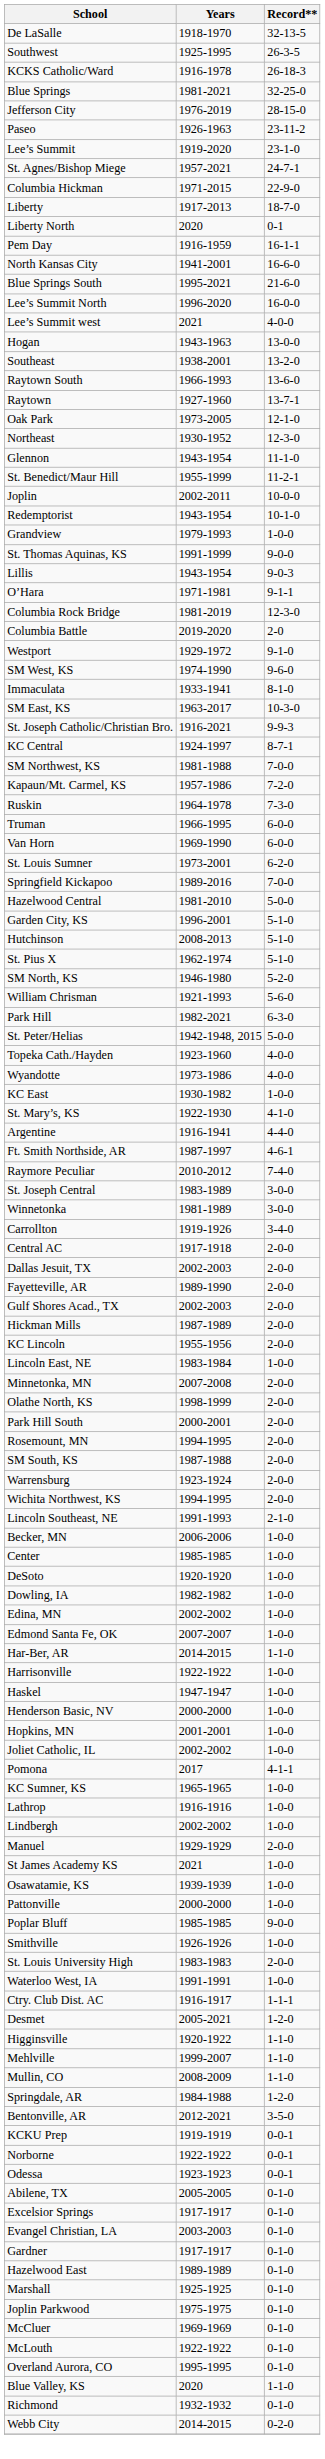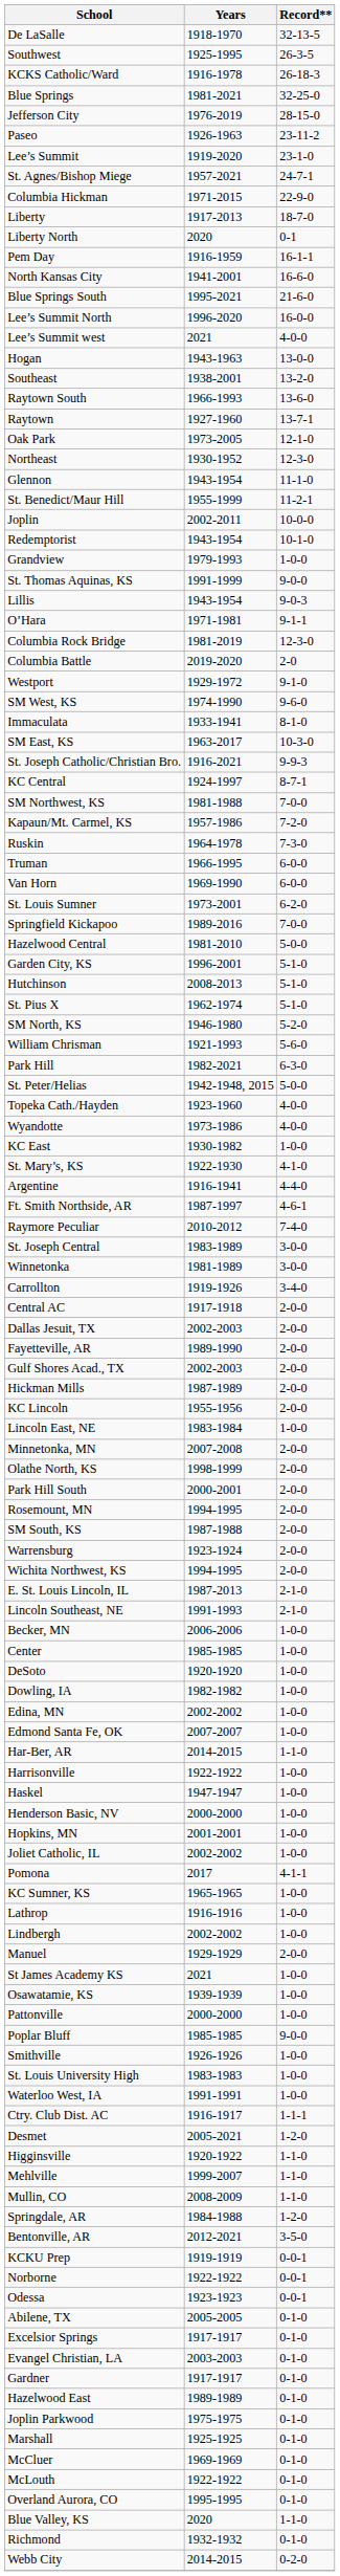 <table class="wikitable">
 <tr>
 <th>School</th>
 <th>Years</th>
 <th>Record**</th>
 </tr>
 <tr>
 <td>De LaSalle</td>
 <td>1918-1970</td>
 <td>32-13-5</td>
 </tr>
 <tr>
 <td>Southwest</td>
 <td>1925-1995</td>
 <td>26-3-5</td>
 </tr>
 <tr>
 <td>KCKS Catholic/Ward</td>
 <td>1916-1978</td>
 <td>26-18-3</td>
 </tr>
 <tr>
 <td>Blue Springs</td>
 <td>1981-2021</td>
 <td>32-25-0</td>
 </tr>
 <tr>
 <td>Jefferson City</td>
 <td>1976-2019</td>
 <td>28-15-0</td>
 </tr>
 <tr>
 <td>Paseo</td>
 <td>1926-1963</td>
 <td>23-11-2</td>
 </tr>
 <tr>
 <td>Lee’s Summit</td>
 <td>1919-2020</td>
 <td>23-1-0</td>
 </tr>
 <tr>
 <td>St. Agnes/Bishop Miege</td>
 <td>1957-2021</td>
 <td>24-7-1</td>
 </tr>
 <tr>
 <td>Columbia Hickman</td>
 <td>1971-2015</td>
 <td>22-9-0</td>
 </tr>
 <tr>
 <td>Liberty</td>
 <td>1917-2013</td>
 <td>18-7-0</td>
 </tr>
 <tr>
 <td>Liberty North</td>
 <td>2020</td>
 <td>0-1</td>
 </tr>
 <tr>
 <td>Pem Day</td>
 <td>1916-1959</td>
 <td>16-1-1</td>
 </tr>
 <tr>
 <td>North Kansas City</td>
 <td>1941-2001</td>
 <td>16-6-0</td>
 </tr>
 <tr>
 <td>Blue Springs South</td>
 <td>1995-2021</td>
 <td>21-6-0</td>
 </tr>
 <tr>
 <td>Lee’s Summit North</td>
 <td>1996-2020</td>
 <td>16-0-0</td>
 </tr>
 <tr>
 <td>Lee’s Summit west</td>
 <td>2021</td>
 <td>4-0-0</td>
 </tr>
 <tr>
 <td>Hogan</td>
 <td>1943-1963</td>
 <td>13-0-0</td>
 </tr>
 <tr>
 <td>Southeast</td>
 <td>1938-2001</td>
 <td>13-2-0</td>
 </tr>
 <tr>
 <td>Raytown South</td>
 <td>1966-1993</td>
 <td>13-6-0</td>
 </tr>
 <tr>
 <td>Raytown</td>
 <td>1927-1960</td>
 <td>13-7-1</td>
 </tr>
 <tr>
 <td>Oak Park</td>
 <td>1973-2005</td>
 <td>12-1-0</td>
 </tr>
 <tr>
 <td>Northeast</td>
 <td>1930-1952</td>
 <td>12-3-0</td>
 </tr>
 <tr>
 <td>Glennon</td>
 <td>1943-1954</td>
 <td>11-1-0</td>
 </tr>
 <tr>
 <td>St. Benedict/Maur Hill</td>
 <td>1955-1999</td>
 <td>11-2-1</td>
 </tr>
 <tr>
 <td>Joplin</td>
 <td>2002-2011</td>
 <td>10-0-0</td>
 </tr>
 <tr>
 <td>Redemptorist</td>
 <td>1943-1954</td>
 <td>10-1-0</td>
 </tr>
 <tr>
 <td>Grandview</td>
 <td>1979-1993</td>
 <td>1-0-0</td>
 </tr>
 <tr>
 <td>St. Thomas Aquinas, KS</td>
 <td>1991-1999</td>
 <td>9-0-0</td>
 </tr>
 <tr>
 <td>Lillis</td>
 <td>1943-1954</td>
 <td>9-0-3</td>
 </tr>
 <tr>
 <td>O’Hara</td>
 <td>1971-1981</td>
 <td>9-1-1</td>
 </tr>
 <tr>
 <td>Columbia Rock Bridge</td>
 <td>1981-2019</td>
 <td>12-3-0</td>
 </tr>
 <tr>
 <td>Columbia Battle</td>
 <td>2019-2020</td>
 <td>2-0</td>
 </tr>
 <tr>
 <td>Westport</td>
 <td>1929-1972</td>
 <td>9-1-0</td>
 </tr>
 <tr>
 <td>SM West, KS</td>
 <td>1974-1990</td>
 <td>9-6-0</td>
 </tr>
 <tr>
 <td>Immaculata</td>
 <td>1933-1941</td>
 <td>8-1-0</td>
 </tr>
 <tr>
 <td>SM East, KS</td>
 <td>1963-2017</td>
 <td>10-3-0</td>
 </tr>
 <tr>
 <td>St. Joseph Catholic/Christian Bro.</td>
 <td>1916-2021</td>
 <td>9-9-3</td>
 </tr>
 <tr>
 <td>KC Central</td>
 <td>1924-1997</td>
 <td>8-7-1</td>
 </tr>
 <tr>
 <td>SM Northwest, KS</td>
 <td>1981-1988</td>
 <td>7-0-0</td>
 </tr>
 <tr>
 <td>Kapaun/Mt. Carmel, KS</td>
 <td>1957-1986</td>
 <td>7-2-0</td>
 </tr>
 <tr>
 <td>Ruskin</td>
 <td>1964-1978</td>
 <td>7-3-0</td>
 </tr>
 <tr>
 <td>Truman</td>
 <td>1966-1995</td>
 <td>6-0-0</td>
 </tr>
 <tr>
 <td>Van Horn</td>
 <td>1969-1990</td>
 <td>6-0-0</td>
 </tr>
 <tr>
 <td>St. Louis Sumner</td>
 <td>1973-2001</td>
 <td>6-2-0</td>
 </tr>
 <tr>
 <td>Springfield Kickapoo</td>
 <td>1989-2016</td>
 <td>7-0-0</td>
 </tr>
 <tr>
 <td>Hazelwood Central</td>
 <td>1981-2010</td>
 <td>5-0-0</td>
 </tr>
 <tr>
 <td>Garden City, KS</td>
 <td>1996-2001</td>
 <td>5-1-0</td>
 </tr>
 <tr>
 <td>Hutchinson</td>
 <td>2008-2013</td>
 <td>5-1-0</td>
 </tr>
 <tr>
 <td>St. Pius X</td>
 <td>1962-1974</td>
 <td>5-1-0</td>
 </tr>
 <tr>
 <td>SM North, KS</td>
 <td>1946-1980</td>
 <td>5-2-0</td>
 </tr>
 <tr>
 <td>William Chrisman</td>
 <td>1921-1993</td>
 <td>5-6-0</td>
 </tr>
 <tr>
 <td>Park Hill</td>
 <td>1982-2021</td>
 <td>6-3-0</td>
 </tr>
 <tr>
 <td>St. Peter/Helias</td>
 <td>1942-1948, 2015</td>
 <td>5-0-0</td>
 </tr>
 <tr>
 <td>Topeka Cath./Hayden</td>
 <td>1923-1960</td>
 <td>4-0-0</td>
 </tr>
 <tr>
 <td>Wyandotte</td>
 <td>1973-1986</td>
 <td>4-0-0</td>
 </tr>
 <tr>
 <td>KC East</td>
 <td>1930-1982</td>
 <td>1-0-0</td>
 </tr>
 <tr>
 <td>St. Mary’s, KS</td>
 <td>1922-1930</td>
 <td>4-1-0</td>
 </tr>
 <tr>
 <td>Argentine</td>
 <td>1916-1941</td>
 <td>4-4-0</td>
 </tr>
 <tr>
 <td>Ft. Smith Northside, AR</td>
 <td>1987-1997</td>
 <td>4-6-1</td>
 </tr>
 <tr>
 <td>Raymore Peculiar</td>
 <td>2010-2012</td>
 <td>7-4-0</td>
 </tr>
 <tr>
 <td>St. Joseph Central</td>
 <td>1983-1989</td>
 <td>3-0-0</td>
 </tr>
 <tr>
 <td>Winnetonka</td>
 <td>1981-1989</td>
 <td>3-0-0</td>
 </tr>
 <tr>
 <td>Carrollton</td>
 <td>1919-1926</td>
 <td>3-4-0</td>
 </tr>
 <tr>
 <td>Central AC</td>
 <td>1917-1918</td>
 <td>2-0-0</td>
 </tr>
 <tr>
 <td>Dallas Jesuit, TX</td>
 <td>2002-2003</td>
 <td>2-0-0</td>
 </tr>
 <tr>
 <td>Fayetteville, AR</td>
 <td>1989-1990</td>
 <td>2-0-0</td>
 </tr>
 <tr>
 <td>Gulf Shores Acad., TX</td>
 <td>2002-2003</td>
 <td>2-0-0</td>
 </tr>
 <tr>
 <td>Hickman Mills</td>
 <td>1987-1989</td>
 <td>2-0-0</td>
 </tr>
 <tr>
 <td>KC Lincoln</td>
 <td>1955-1956</td>
 <td>2-0-0</td>
 </tr>
 <tr>
 <td>Lincoln East, NE</td>
 <td>1983-1984</td>
 <td>1-0-0</td>
 </tr>
 <tr>
 <td>Minnetonka, MN</td>
 <td>2007-2008</td>
 <td>2-0-0</td>
 </tr>
 <tr>
 <td>Olathe North, KS</td>
 <td>1998-1999</td>
 <td>2-0-0</td>
 </tr>
 <tr>
 <td>Park Hill South</td>
 <td>2000-2001</td>
 <td>2-0-0</td>
 </tr>
 <tr>
 <td>Rosemount, MN</td>
 <td>1994-1995</td>
 <td>2-0-0</td>
 </tr>
 <tr>
 <td>SM South, KS</td>
 <td>1987-1988</td>
 <td>2-0-0</td>
 </tr>
 <tr>
 <td>Warrensburg</td>
 <td>1923-1924</td>
 <td>2-0-0</td>
 </tr>
 <tr>
 <td>Wichita Northwest, KS</td>
 <td>1994-1995</td>
 <td>2-0-0</td>
 </tr>
 <tr>
+<td>E. St. Louis Lincoln, IL</td>
+<td>1987-2013</td>
+<td>2-1-0</td>
+</tr>
+<tr>
 <td>Lincoln Southeast, NE</td>
 <td>1991-1993</td>
 <td>2-1-0</td>
 </tr>
 <tr>
 <td>Becker, MN</td>
 <td>2006-2006</td>
 <td>1-0-0</td>
 </tr>
 <tr>
 <td>Center</td>
 <td>1985-1985</td>
 <td>1-0-0</td>
 </tr>
 <tr>
 <td>DeSoto</td>
 <td>1920-1920</td>
 <td>1-0-0</td>
 </tr>
 <tr>
 <td>Dowling, IA</td>
 <td>1982-1982</td>
 <td>1-0-0</td>
 </tr>
 <tr>
 <td>Edina, MN</td>
 <td>2002-2002</td>
 <td>1-0-0</td>
 </tr>
 <tr>
 <td>Edmond Santa Fe, OK</td>
 <td>2007-2007</td>
 <td>1-0-0</td>
 </tr>
 <tr>
 <td>Har-Ber, AR</td>
 <td>2014-2015</td>
 <td>1-1-0</td>
 </tr>
 <tr>
 <td>Harrisonville</td>
 <td>1922-1922</td>
 <td>1-0-0</td>
 </tr>
 <tr>
 <td>Haskel</td>
 <td>1947-1947</td>
 <td>1-0-0</td>
 </tr>
 <tr>
 <td>Henderson Basic, NV</td>
 <td>2000-2000</td>
 <td>1-0-0</td>
 </tr>
 <tr>
 <td>Hopkins, MN</td>
 <td>2001-2001</td>
 <td>1-0-0</td>
 </tr>
 <tr>
 <td>Joliet Catholic, IL</td>
 <td>2002-2002</td>
 <td>1-0-0</td>
 </tr>
 <tr>
 <td>Pomona</td>
 <td>2017</td>
 <td>4-1-1</td>
 </tr>
 <tr>
 <td>KC Sumner, KS</td>
 <td>1965-1965</td>
 <td>1-0-0</td>
 </tr>
 <tr>
 <td>Lathrop</td>
 <td>1916-1916</td>
 <td>1-0-0</td>
 </tr>
 <tr>
 <td>Lindbergh</td>
 <td>2002-2002</td>
 <td>1-0-0</td>
 </tr>
 <tr>
 <td>Manuel</td>
 <td>1929-1929</td>
 <td>2-0-0</td>
 </tr>
 <tr>
 <td>St James Academy KS</td>
 <td>2021</td>
 <td>1-0-0</td>
 </tr>
 <tr>
 <td>Osawatamie, KS</td>
 <td>1939-1939</td>
 <td>1-0-0</td>
 </tr>
 <tr>
 <td>Pattonville</td>
 <td>2000-2000</td>
 <td>1-0-0</td>
 </tr>
 <tr>
 <td>Poplar Bluff</td>
 <td>1985-1985</td>
 <td>9-0-0</td>
 </tr>
 <tr>
 <td>Smithville</td>
 <td>1926-1926</td>
 <td>1-0-0</td>
 </tr>
 <tr>
 <td>St. Louis University High</td>
 <td>1983-1983</td>
-<td>2-0-0</td>
+<td>1-0-0</td>
 </tr>
 <tr>
 <td>Waterloo West, IA</td>
 <td>1991-1991</td>
 <td>1-0-0</td>
 </tr>
 <tr>
 <td>Ctry. Club Dist. AC</td>
 <td>1916-1917</td>
 <td>1-1-1</td>
 </tr>
 <tr>
 <td>Desmet</td>
 <td>2005-2021</td>
 <td>1-2-0</td>
 </tr>
 <tr>
 <td>Higginsville</td>
 <td>1920-1922</td>
 <td>1-1-0</td>
 </tr>
 <tr>
 <td>Mehlville</td>
 <td>1999-2007</td>
 <td>1-1-0</td>
 </tr>
 <tr>
 <td>Mullin, CO</td>
 <td>2008-2009</td>
 <td>1-1-0</td>
 </tr>
 <tr>
 <td>Springdale, AR</td>
 <td>1984-1988</td>
 <td>1-2-0</td>
 </tr>
 <tr>
 <td>Bentonville, AR</td>
 <td>2012-2021</td>
 <td>3-5-0</td>
 </tr>
 <tr>
 <td>KCKU Prep</td>
 <td>1919-1919</td>
 <td>0-0-1</td>
 </tr>
 <tr>
 <td>Norborne</td>
 <td>1922-1922</td>
 <td>0-0-1</td>
 </tr>
 <tr>
 <td>Odessa</td>
 <td>1923-1923</td>
 <td>0-0-1</td>
 </tr>
 <tr>
 <td>Abilene, TX</td>
 <td>2005-2005</td>
 <td>0-1-0</td>
 </tr>
 <tr>
 <td>Excelsior Springs</td>
 <td>1917-1917</td>
 <td>0-1-0</td>
 </tr>
 <tr>
 <td>Evangel Christian, LA</td>
 <td>2003-2003</td>
 <td>0-1-0</td>
 </tr>
 <tr>
 <td>Gardner</td>
 <td>1917-1917</td>
 <td>0-1-0</td>
 </tr>
 <tr>
 <td>Hazelwood East</td>
 <td>1989-1989</td>
 <td>0-1-0</td>
 </tr>
 <tr>
-<td>Marshall</td>
-<td>1925-1925</td>
+<td>Joplin Parkwood</td>
+<td>1975-1975</td>
 <td>0-1-0</td>
 </tr>
 <tr>
-<td>Joplin Parkwood</td>
-<td>1975-1975</td>
+<td>Marshall</td>
+<td>1925-1925</td>
 <td>0-1-0</td>
 </tr>
 <tr>
 <td>McCluer</td>
 <td>1969-1969</td>
 <td>0-1-0</td>
 </tr>
 <tr>
 <td>McLouth</td>
 <td>1922-1922</td>
 <td>0-1-0</td>
 </tr>
 <tr>
 <td>Overland Aurora, CO</td>
 <td>1995-1995</td>
 <td>0-1-0</td>
 </tr>
 <tr>
 <td>Blue Valley, KS</td>
 <td>2020</td>
 <td>1-1-0</td>
 </tr>
 <tr>
 <td>Richmond</td>
 <td>1932-1932</td>
 <td>0-1-0</td>
 </tr>
 <tr>
 <td>Webb City</td>
 <td>2014-2015</td>
 <td>0-2-0</td>
 </tr>
 <tr>
 </tr>
 </table>
